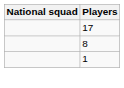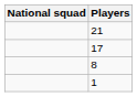 <table class="wikitable sortable">
 <tr>
 <th>National squad</th>
 <th>Players</th>
+</tr>
+<tr>
+<td></td>
+<td>21</td>
 </tr>
 <tr>
 <td></td>
 <td>17</td>
 </tr>
 <tr>
 <td></td>
 <td>8</td>
 </tr>
 <tr>
 <td></td>
 <td>1</td>
 </tr>
 </table>
